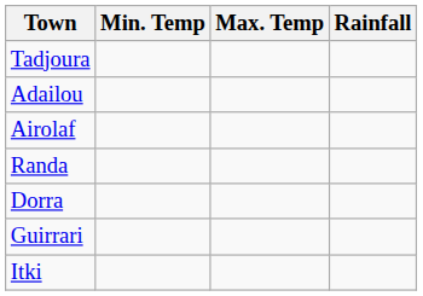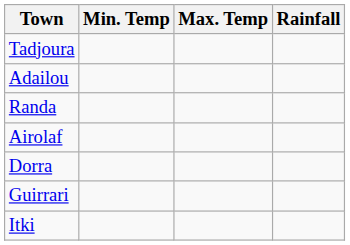 <table class="wikitable">
 <tr>
 <th>Town</th>
 <th>Min. Temp</th>
 <th>Max. Temp</th>
 <th>Rainfall</th>
 </tr>
 <tr>
 <td><a href='#'>Tadjoura</a></td>
 <td align=center></td>
 <td align=center></td>
 <td align=center></td>
 </tr>
 <tr>
 <td><a href='#'>Adailou</a></td>
 <td align=center></td>
 <td align=center></td>
 <td align=center></td>
 </tr>
 <tr>
-<td><a href='#'>Airolaf</a></td>
+<td><a href='#'>Randa</a></td>
 <td align=center></td>
 <td align=center></td>
 <td align=center></td>
 </tr>
 <tr>
-<td><a href='#'>Randa</a></td>
+<td><a href='#'>Airolaf</a></td>
 <td align=center></td>
 <td align=center></td>
 <td align=center></td>
 </tr>
 <tr>
 <td><a href='#'>Dorra</a></td>
 <td align=center></td>
 <td align=center></td>
 <td align=center></td>
 </tr>
 <tr>
 <td><a href='#'>Guirrari</a></td>
 <td align=center></td>
 <td align=center></td>
 <td align=center></td>
 </tr>
 <tr>
 <td><a href='#'>Itki</a></td>
 <td align=center></td>
 <td align=center></td>
 <td align=center></td>
 </tr>
 </table>
